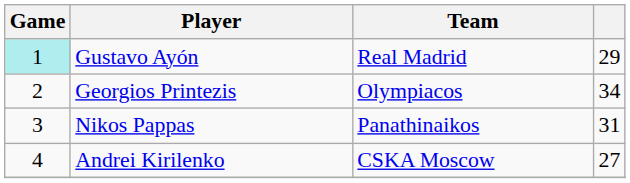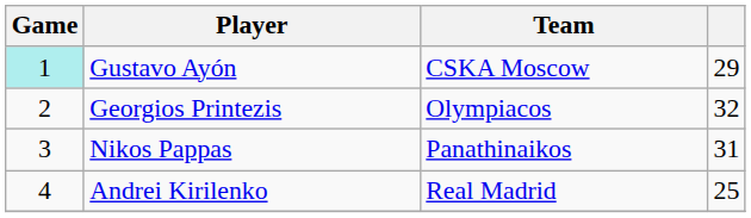 <table class="wikitable sortable" style="text-align: center">
 <tr>
 <th>Game</th>
 <th style="width:200px;">Player</th>
 <th style="width:170px;">Team</th>
 <th></th>
 </tr>
 <tr>
 <td style="background: paleturquoise;">1</td>
 <td align="left"> <a href='#'>Gustavo Ayón</a></td>
-<td align="left"> <a href='#'>Real Madrid</a></td>
+<td align="left"> <a href='#'>CSKA Moscow</a></td>
 <td>29</td>
 </tr>
 <tr>
 <td>2</td>
 <td align="left"> <a href='#'>Georgios Printezis</a></td>
 <td align="left"> <a href='#'>Olympiacos</a></td>
-<td>34</td>
+<td>32</td>
 </tr>
 <tr>
 <td>3</td>
 <td align="left"> <a href='#'>Nikos Pappas</a></td>
 <td align="left"> <a href='#'>Panathinaikos</a></td>
 <td>31</td>
 </tr>
 <tr>
 <td>4</td>
 <td align="left"> <a href='#'>Andrei Kirilenko</a></td>
-<td align="left"> <a href='#'>CSKA Moscow</a></td>
-<td>27</td>
+<td align="left"> <a href='#'>Real Madrid</a></td>
+<td>25</td>
 </tr>
 <tr>
 </tr>
 </table>
